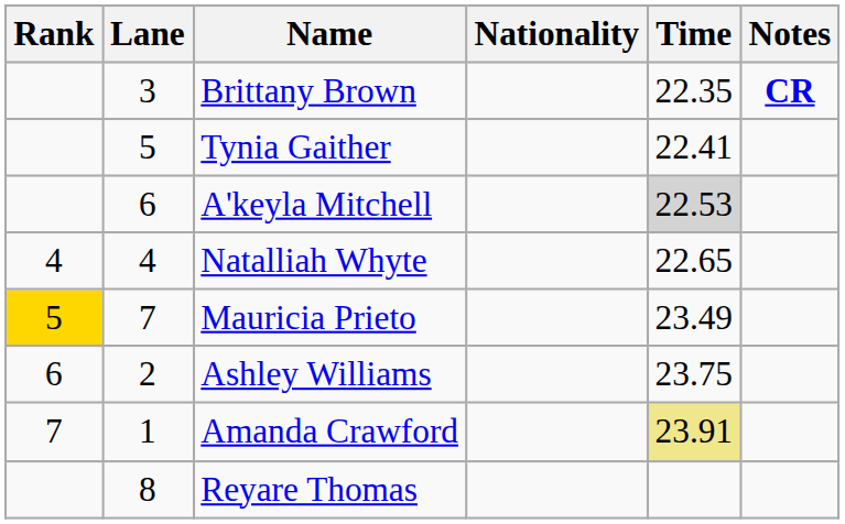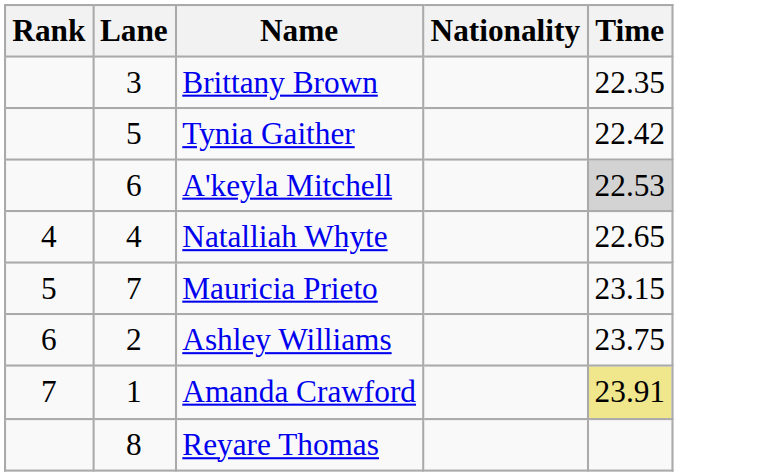 <table class="wikitable sortable" style="text-align:center;font-size:95%">
 <tr>
 <th>Rank</th>
 <th>Lane</th>
 <th>Name</th>
 <th>Nationality</th>
 <th>Time</th>
-<th>Notes</th>
 </tr>
 <tr>
 <td></td>
 <td>3</td>
 <td align=left><a href='#'>Brittany Brown</a></td>
 <td align=left></td>
 <td>22.35</td>
-<td><strong><a href='#'>CR</a></strong></td>
 </tr>
 <tr>
 <td></td>
 <td>5</td>
 <td align=left><a href='#'>Tynia Gaither</a></td>
 <td align=left></td>
-<td>22.41</td>
-<td></td>
+<td>22.42</td>
 </tr>
 <tr>
 <td></td>
 <td>6</td>
 <td align=left><a href='#'>A'keyla Mitchell</a></td>
 <td align=left></td>
 <td style="background: lightgrey;">22.53</td>
-<td></td>
 </tr>
 <tr>
 <td>4</td>
 <td>4</td>
 <td align=left><a href='#'>Natalliah Whyte</a></td>
 <td align=left></td>
 <td>22.65</td>
-<td></td>
 </tr>
 <tr>
-<td style="background: gold;">5</td>
+<td>5</td>
 <td>7</td>
 <td align=left><a href='#'>Mauricia Prieto</a></td>
 <td align=left></td>
-<td>23.49</td>
-<td></td>
+<td>23.15</td>
 </tr>
 <tr>
 <td>6</td>
 <td>2</td>
 <td align=left><a href='#'>Ashley Williams</a></td>
 <td align=left></td>
 <td>23.75</td>
-<td></td>
 </tr>
 <tr>
 <td>7</td>
 <td>1</td>
 <td align=left><a href='#'>Amanda Crawford</a></td>
 <td align=left></td>
 <td style="background: khaki;">23.91</td>
-<td></td>
 </tr>
 <tr>
 <td></td>
 <td>8</td>
 <td align=left><a href='#'>Reyare Thomas</a></td>
 <td align=left></td>
 <td></td>
-<td></td>
 </tr>
 </table>
